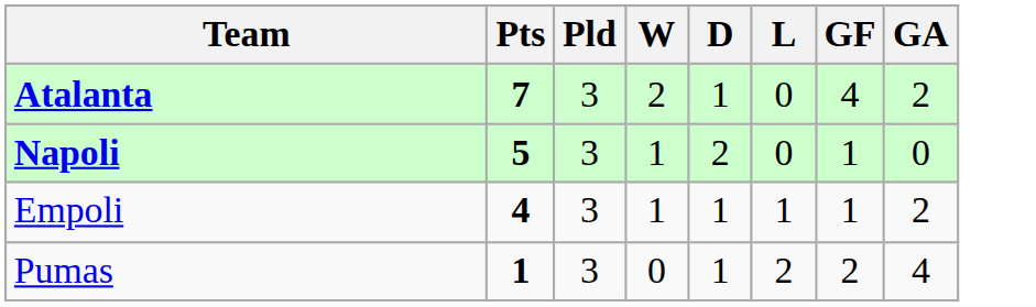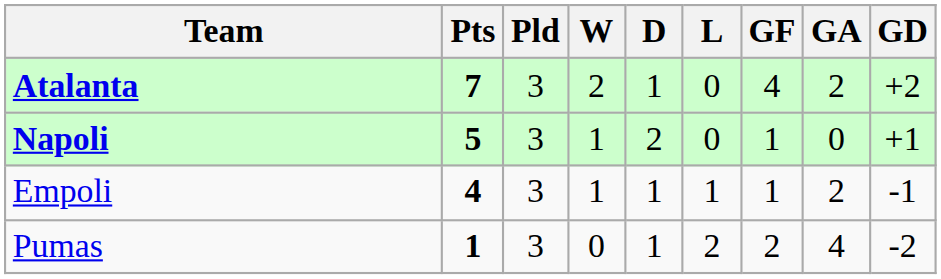 <table class="wikitable" style="text-align:center;">
 <tr>
 <th width=200>Team</th>
 <th width=20>Pts</th>
 <th width=20>Pld</th>
 <th width=20>W</th>
 <th width=20>D</th>
 <th width=20>L</th>
 <th width=20>GF</th>
 <th width=20>GA</th>
+<th width=20>GD</th>
 </tr>
 <tr style="background:#ccffcc">
 <td style="text-align:left"><strong> <a href='#'>Atalanta</a></strong></td>
 <td><strong>7</strong></td>
 <td>3</td>
 <td>2</td>
 <td>1</td>
 <td>0</td>
 <td>4</td>
 <td>2</td>
+<td>+2</td>
 </tr>
 <tr style="background:#ccffcc">
 <td style="text-align:left"><strong> <a href='#'>Napoli</a></strong></td>
 <td><strong>5</strong></td>
 <td>3</td>
 <td>1</td>
 <td>2</td>
 <td>0</td>
 <td>1</td>
 <td>0</td>
+<td>+1</td>
 </tr>
 <tr>
 <td style="text-align:left"> <a href='#'>Empoli</a></td>
 <td><strong>4</strong></td>
 <td>3</td>
 <td>1</td>
 <td>1</td>
 <td>1</td>
 <td>1</td>
 <td>2</td>
+<td>-1</td>
 </tr>
 <tr>
 <td style="text-align:left"> <a href='#'>Pumas</a></td>
 <td><strong>1</strong></td>
 <td>3</td>
 <td>0</td>
 <td>1</td>
 <td>2</td>
 <td>2</td>
 <td>4</td>
+<td>-2</td>
 </tr>
 </table>
